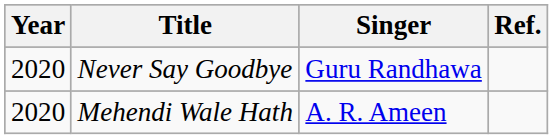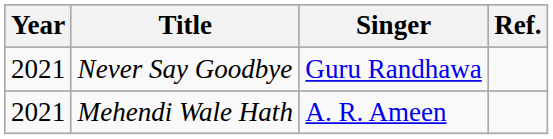 <table class="wikitable plainrowheaders">
 <tr style="text-align:center;">
 <th scope="col">Year</th>
 <th scope="col">Title</th>
 <th scope="col">Singer</th>
 <th class="unsortable">Ref.</th>
 </tr>
 <tr>
-<td>2020</td>
+<td>2021</td>
 <td><em>Never Say Goodbye</em></td>
 <td><a href='#'>Guru Randhawa</a></td>
 <td></td>
 </tr>
 <tr>
-<td>2020</td>
+<td>2021</td>
 <td><em>Mehendi Wale Hath</em></td>
 <td><a href='#'>A. R. Ameen</a></td>
 <td></td>
 </tr>
 </table>
